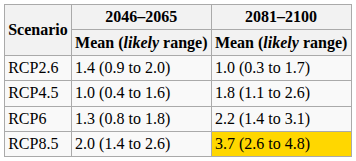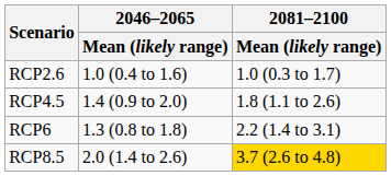 <table class="wikitable">
 <tr>
 <th rowspan="2">Scenario</th>
 <th>2046–2065</th>
 <th>2081–2100</th>
 </tr>
 <tr>
 <th>Mean (<em>likely</em> range)</th>
 <th>Mean (<em>likely</em> range)</th>
 </tr>
 <tr>
 <td>RCP2.6</td>
-<td>1.4 (0.9 to 2.0)</td>
+<td>1.0 (0.4 to 1.6)</td>
 <td>1.0 (0.3 to 1.7)</td>
 </tr>
 <tr>
 <td>RCP4.5</td>
-<td>1.0 (0.4 to 1.6)</td>
+<td>1.4 (0.9 to 2.0)</td>
 <td>1.8 (1.1 to 2.6)</td>
 </tr>
 <tr>
 <td>RCP6</td>
 <td>1.3 (0.8 to 1.8)</td>
 <td>2.2 (1.4 to 3.1)</td>
 </tr>
 <tr>
 <td>RCP8.5</td>
 <td>2.0 (1.4 to 2.6)</td>
 <td style="background: gold;">3.7 (2.6 to 4.8)</td>
 </tr>
 </table>
